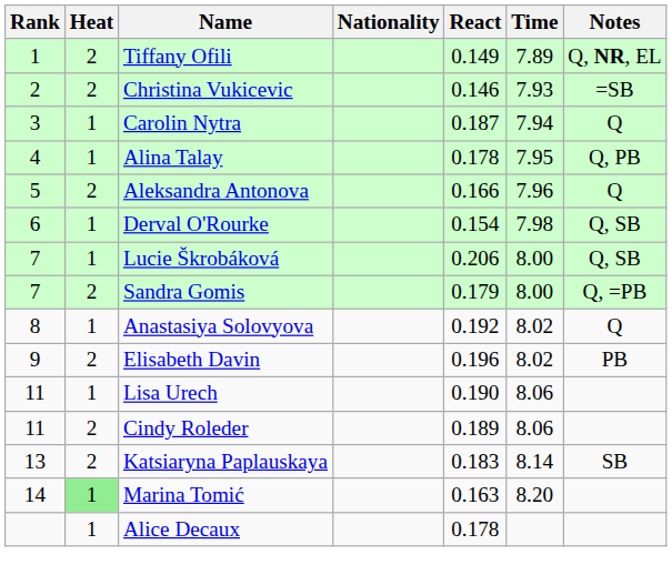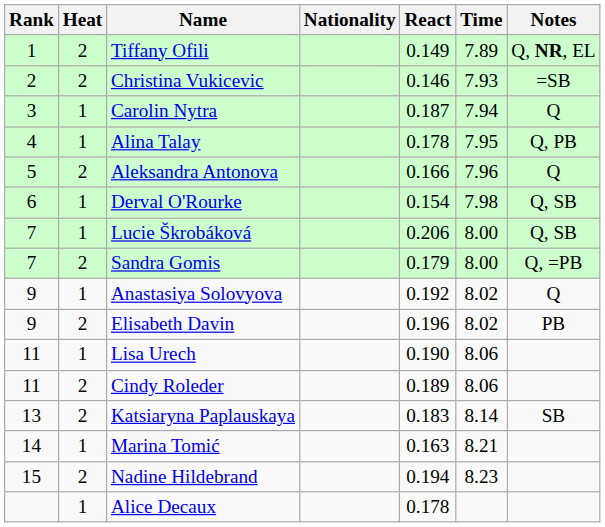 <table class="wikitable sortable" style="text-align:center">
 <tr>
 <th>Rank</th>
 <th>Heat</th>
 <th>Name</th>
 <th>Nationality</th>
 <th>React</th>
 <th>Time</th>
 <th>Notes</th>
 </tr>
 <tr bgcolor=ccffcc>
 <td>1</td>
 <td>2</td>
 <td align=left><a href='#'>Tiffany Ofili</a></td>
 <td align=left></td>
 <td>0.149</td>
 <td>7.89</td>
 <td>Q, <strong>NR</strong>, EL</td>
 </tr>
 <tr bgcolor=ccffcc>
 <td>2</td>
 <td>2</td>
 <td align=left><a href='#'>Christina Vukicevic</a></td>
 <td align=left></td>
 <td>0.146</td>
 <td>7.93</td>
 <td>=SB</td>
 </tr>
 <tr bgcolor=ccffcc>
 <td>3</td>
 <td>1</td>
 <td align=left><a href='#'>Carolin Nytra</a></td>
 <td align=left></td>
 <td>0.187</td>
 <td>7.94</td>
 <td>Q</td>
 </tr>
 <tr bgcolor=ccffcc>
 <td>4</td>
 <td>1</td>
 <td align=left><a href='#'>Alina Talay</a></td>
 <td align=left></td>
 <td>0.178</td>
 <td>7.95</td>
 <td>Q, PB</td>
 </tr>
 <tr bgcolor=ccffcc>
 <td>5</td>
 <td>2</td>
 <td align=left><a href='#'>Aleksandra Antonova</a></td>
 <td align=left></td>
 <td>0.166</td>
 <td>7.96</td>
 <td>Q</td>
 </tr>
 <tr bgcolor=ccffcc>
 <td>6</td>
 <td>1</td>
 <td align=left><a href='#'>Derval O'Rourke</a></td>
 <td align=left></td>
 <td>0.154</td>
 <td>7.98</td>
 <td>Q, SB</td>
 </tr>
 <tr bgcolor=ccffcc>
 <td>7</td>
 <td>1</td>
 <td align=left><a href='#'>Lucie Škrobáková</a></td>
 <td align=left></td>
 <td>0.206</td>
 <td>8.00</td>
 <td>Q, SB</td>
 </tr>
 <tr bgcolor=ccffcc>
 <td>7</td>
 <td>2</td>
 <td align=left><a href='#'>Sandra Gomis</a></td>
 <td align=left></td>
 <td>0.179</td>
 <td>8.00</td>
 <td>Q, =PB</td>
 </tr>
 <tr>
-<td>8</td>
+<td>9</td>
 <td>1</td>
 <td align=left><a href='#'>Anastasiya Solovyova</a></td>
 <td align=left></td>
 <td>0.192</td>
 <td>8.02</td>
 <td>Q</td>
 </tr>
 <tr>
 <td>9</td>
 <td>2</td>
 <td align=left><a href='#'>Elisabeth Davin</a></td>
 <td align=left></td>
 <td>0.196</td>
 <td>8.02</td>
 <td>PB</td>
 </tr>
 <tr>
 <td>11</td>
 <td>1</td>
 <td align=left><a href='#'>Lisa Urech</a></td>
 <td align=left></td>
 <td>0.190</td>
 <td>8.06</td>
 <td></td>
 </tr>
 <tr>
 <td>11</td>
 <td>2</td>
 <td align=left><a href='#'>Cindy Roleder</a></td>
 <td align=left></td>
 <td>0.189</td>
 <td>8.06</td>
 <td></td>
 </tr>
 <tr>
 <td>13</td>
 <td>2</td>
 <td align=left><a href='#'>Katsiaryna Paplauskaya</a></td>
 <td align=left></td>
 <td>0.183</td>
 <td>8.14</td>
 <td>SB</td>
 </tr>
 <tr>
 <td>14</td>
-<td style="background: lightgreen;">1</td>
+<td>1</td>
 <td align=left><a href='#'>Marina Tomić</a></td>
 <td align=left></td>
 <td>0.163</td>
-<td>8.20</td>
+<td>8.21</td>
+<td></td>
+</tr>
+<tr>
+<td>15</td>
+<td>2</td>
+<td align=left><a href='#'>Nadine Hildebrand</a></td>
+<td align=left></td>
+<td>0.194</td>
+<td>8.23</td>
 <td></td>
 </tr>
 <tr>
 <td></td>
 <td>1</td>
 <td align=left><a href='#'>Alice Decaux</a></td>
 <td align=left></td>
 <td>0.178</td>
 <td></td>
 <td></td>
 </tr>
 </table>
